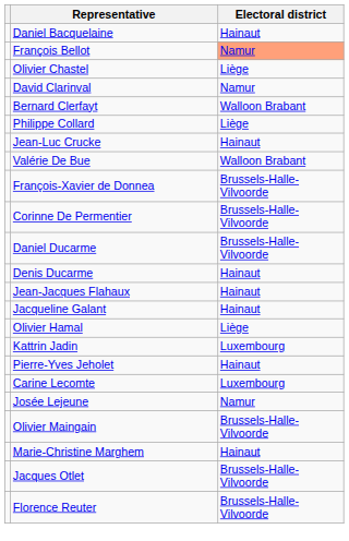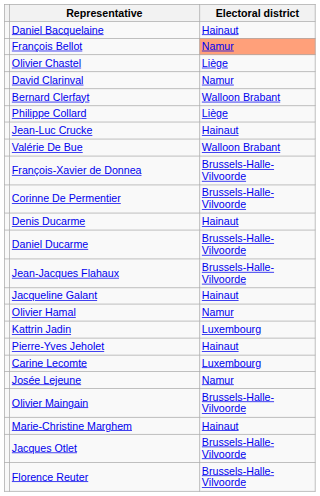 <table class="sortable wikitable" style="text-align:left; font-size:90%">
 <tr>
 <th></th>
 <th width="250">Representative</th>
 <th width="150">Electoral district</th>
 </tr>
 <tr>
 <td></td>
 <td align=left><a href='#'>Daniel Bacquelaine</a></td>
 <td><a href='#'>Hainaut</a></td>
 </tr>
 <tr>
 <td></td>
 <td align=left><a href='#'>François Bellot</a></td>
 <td style="background: lightsalmon;"><a href='#'>Namur</a></td>
 </tr>
 <tr>
 <td></td>
 <td align=left><a href='#'>Olivier Chastel</a></td>
 <td><a href='#'>Liège</a></td>
 </tr>
 <tr>
 <td></td>
 <td align=left><a href='#'>David Clarinval</a></td>
 <td><a href='#'>Namur</a></td>
 </tr>
 <tr>
 <td></td>
 <td align=left><a href='#'>Bernard Clerfayt</a></td>
 <td><a href='#'>Walloon Brabant</a></td>
 </tr>
 <tr>
 <td></td>
 <td align=left><a href='#'>Philippe Collard</a></td>
 <td><a href='#'>Liège</a></td>
 </tr>
 <tr>
 <td></td>
 <td align=left><a href='#'>Jean-Luc Crucke</a></td>
 <td><a href='#'>Hainaut</a></td>
 </tr>
 <tr>
 <td></td>
 <td align=left><a href='#'>Valérie De Bue</a></td>
 <td><a href='#'>Walloon Brabant</a></td>
 </tr>
 <tr>
 <td></td>
 <td align=left><a href='#'>François-Xavier de Donnea</a></td>
 <td><a href='#'>Brussels-Halle-Vilvoorde</a></td>
 </tr>
 <tr>
 <td></td>
 <td align=left><a href='#'>Corinne De Permentier</a></td>
 <td><a href='#'>Brussels-Halle-Vilvoorde</a></td>
 </tr>
 <tr>
 <td></td>
+<td align=left><a href='#'>Denis Ducarme</a></td>
+<td><a href='#'>Hainaut</a></td>
+</tr>
+<tr>
+<td></td>
 <td align=left><a href='#'>Daniel Ducarme</a></td>
 <td><a href='#'>Brussels-Halle-Vilvoorde</a></td>
 </tr>
 <tr>
 <td></td>
-<td align=left><a href='#'>Denis Ducarme</a></td>
-<td><a href='#'>Hainaut</a></td>
-</tr>
-<tr>
-<td></td>
 <td align=left><a href='#'>Jean-Jacques Flahaux</a></td>
-<td><a href='#'>Hainaut</a></td>
+<td><a href='#'>Brussels-Halle-Vilvoorde</a></td>
 </tr>
 <tr>
 <td></td>
 <td align=left><a href='#'>Jacqueline Galant</a></td>
 <td><a href='#'>Hainaut</a></td>
 </tr>
 <tr>
 <td></td>
 <td align=left><a href='#'>Olivier Hamal</a></td>
-<td><a href='#'>Liège</a></td>
+<td><a href='#'>Namur</a></td>
 </tr>
 <tr>
 <td></td>
 <td align=left><a href='#'>Kattrin Jadin</a></td>
 <td><a href='#'>Luxembourg</a></td>
 </tr>
 <tr>
 <td></td>
 <td align=left><a href='#'>Pierre-Yves Jeholet</a></td>
 <td><a href='#'>Hainaut</a></td>
 </tr>
 <tr>
 <td></td>
 <td align=left><a href='#'>Carine Lecomte</a></td>
 <td><a href='#'>Luxembourg</a></td>
 </tr>
 <tr>
 <td></td>
 <td align=left><a href='#'>Josée Lejeune</a></td>
 <td><a href='#'>Namur</a></td>
 </tr>
 <tr>
 <td></td>
 <td align=left><a href='#'>Olivier Maingain</a></td>
 <td><a href='#'>Brussels-Halle-Vilvoorde</a></td>
 </tr>
 <tr>
 <td></td>
 <td align=left><a href='#'>Marie-Christine Marghem</a></td>
 <td><a href='#'>Hainaut</a></td>
 </tr>
 <tr>
 <td></td>
 <td align=left><a href='#'>Jacques Otlet</a></td>
 <td><a href='#'>Brussels-Halle-Vilvoorde</a></td>
 </tr>
 <tr>
 <td></td>
 <td align=left><a href='#'>Florence Reuter</a></td>
 <td><a href='#'>Brussels-Halle-Vilvoorde</a></td>
 </tr>
 </table>
